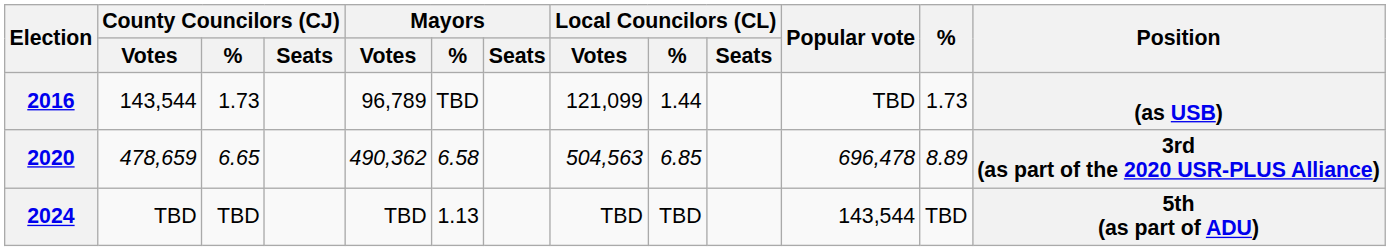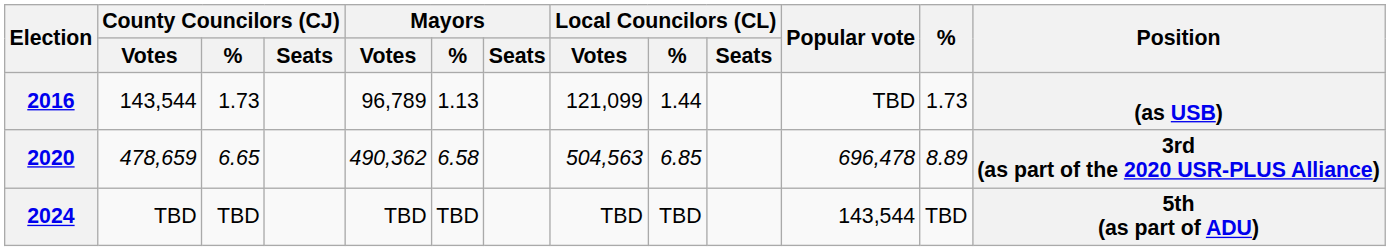 <table class="wikitable" style="text-align: right;">
 <tr>
 <th rowspan="2">Election</th>
 <th colspan="3">County Councilors (CJ)</th>
 <th colspan="3">Mayors</th>
 <th colspan="3">Local Councilors (CL)</th>
 <th rowspan="2">Popular vote</th>
 <th rowspan="2">%</th>
 <th rowspan="2">Position</th>
 </tr>
 <tr>
 <th>Votes</th>
 <th>%</th>
 <th>Seats</th>
 <th>Votes</th>
 <th>%</th>
 <th>Seats</th>
 <th>Votes</th>
 <th>%</th>
 <th>Seats</th>
 </tr>
 <tr>
 <th><a href='#'>2016</a></th>
 <td>143,544</td>
 <td>1.73</td>
 <td></td>
 <td>96,789</td>
-<td>TBD</td>
+<td>1.13</td>
 <td></td>
 <td>121,099</td>
 <td>1.44</td>
 <td></td>
 <td>TBD</td>
 <td>1.73</td>
 <th style="text-align: center;"> <br> (as <a href='#'>USB</a>)</th>
 </tr>
 <tr>
 <th><a href='#'>2020</a></th>
 <td><em>478,659</em></td>
 <td><em>6.65</em></td>
 <td></td>
 <td><em>490,362</em></td>
 <td><em>6.58</em></td>
 <td></td>
 <td><em>504,563</em></td>
 <td><em>6.85</em></td>
 <td></td>
 <td><em>696,478</em></td>
 <td><em>8.89</em></td>
 <th style="text-align: center;">3rd <br> (as part of the <a href='#'>2020 USR-PLUS Alliance</a>)</th>
 </tr>
 <tr>
 <th><a href='#'>2024</a></th>
 <td>TBD</td>
 <td>TBD</td>
 <td></td>
 <td>TBD</td>
-<td>1.13</td>
+<td>TBD</td>
 <td></td>
 <td>TBD</td>
 <td>TBD</td>
 <td></td>
 <td>143,544</td>
 <td>TBD</td>
 <th style="text-align: center;">5th <br> (as part of <a href='#'>ADU</a>)</th>
 </tr>
 </table>
